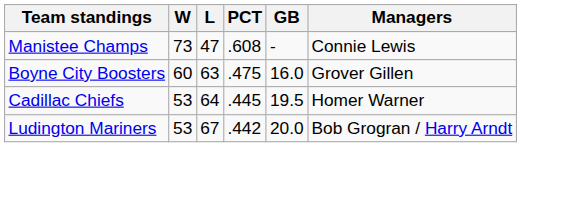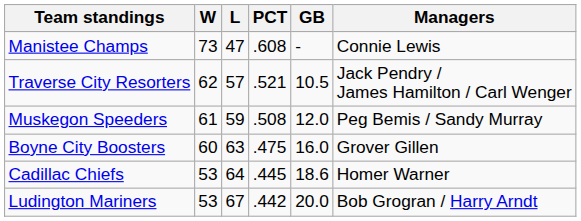 <table class="wikitable">
 <tr>
 <th>Team standings</th>
 <th>W</th>
 <th>L</th>
 <th>PCT</th>
 <th>GB</th>
 <th>Managers</th>
 </tr>
 <tr>
 <td><a href='#'>Manistee Champs</a></td>
 <td>73</td>
 <td>47</td>
 <td>.608</td>
 <td>-</td>
 <td>Connie Lewis</td>
 </tr>
 <tr>
+<td><a href='#'>Traverse City Resorters</a></td>
+<td>62</td>
+<td>57</td>
+<td>.521</td>
+<td>10.5</td>
+<td>Jack Pendry / <br>James Hamilton / Carl Wenger</td>
+</tr>
+<tr>
+<td><a href='#'>Muskegon Speeders</a></td>
+<td>61</td>
+<td>59</td>
+<td>.508</td>
+<td>12.0</td>
+<td>Peg Bemis / Sandy Murray</td>
+</tr>
+<tr>
 <td><a href='#'>Boyne City Boosters</a></td>
 <td>60</td>
 <td>63</td>
 <td>.475</td>
 <td>16.0</td>
 <td>Grover Gillen</td>
 </tr>
 <tr>
 <td><a href='#'>Cadillac Chiefs</a></td>
 <td>53</td>
 <td>64</td>
 <td>.445</td>
-<td>19.5</td>
+<td>18.6</td>
 <td>Homer Warner</td>
 </tr>
 <tr>
 <td><a href='#'>Ludington Mariners</a></td>
 <td>53</td>
 <td>67</td>
 <td>.442</td>
 <td>20.0</td>
 <td>Bob Grogran / <a href='#'>Harry Arndt</a></td>
 </tr>
 </table>
